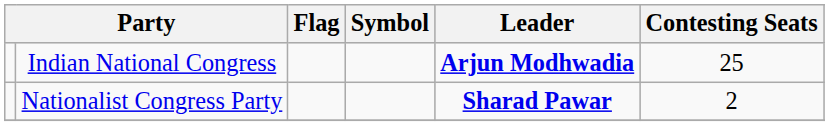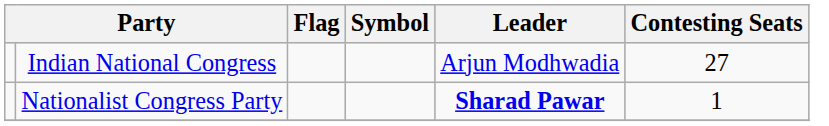 <table class="wikitable " style="text-align:center">
 <tr>
 <th colspan="2">Party</th>
 <th>Flag</th>
 <th>Symbol</th>
 <th>Leader</th>
 <th>Contesting Seats</th>
 </tr>
 <tr>
 <td></td>
 <td><a href='#'>Indian National Congress</a></td>
 <td></td>
 <td></td>
-<td><strong><a href='#'>Arjun Modhwadia</a></strong></td>
-<td>25</td>
+<td><a href='#'>Arjun Modhwadia</a></td>
+<td>27</td>
 </tr>
 <tr>
 <td></td>
 <td><a href='#'>Nationalist Congress Party</a></td>
 <td></td>
 <td></td>
 <td><strong><a href='#'>Sharad Pawar</a></strong></td>
-<td>2</td>
+<td>1</td>
 </tr>
 <tr>
 </tr>
 </table>
